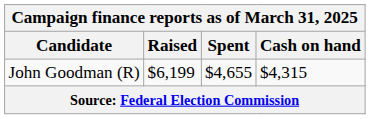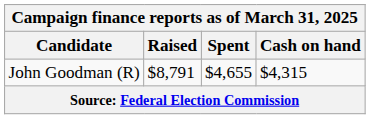 <table class="wikitable sortable">
 <tr>
 <th colspan=4>Campaign finance reports as of March 31, 2025</th>
 </tr>
 <tr style="text-align:center;">
 <th>Candidate</th>
 <th>Raised</th>
 <th>Spent</th>
 <th>Cash on hand</th>
 </tr>
 <tr>
 <td>John Goodman (R)</td>
-<td>$6,199</td>
+<td>$8,791</td>
 <td>$4,655</td>
 <td>$4,315</td>
 </tr>
 <tr>
 <th colspan="4"><small>Source: <a href='#'>Federal Election Commission</a></small></th>
 </tr>
 </table>
